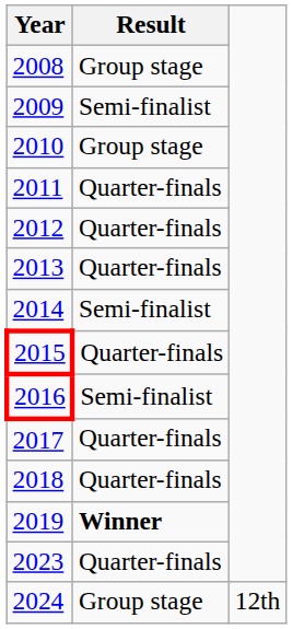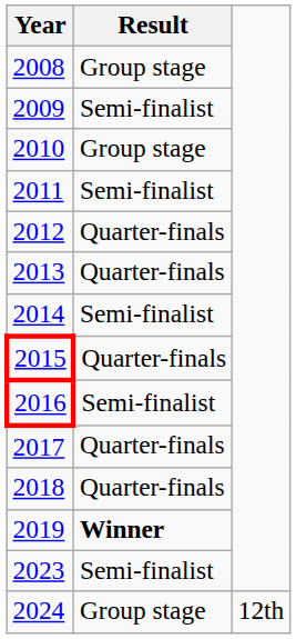 <table class="wikitable">
 <tr>
 <th>Year</th>
 <th>Result</th>
 </tr>
 <tr>
 <td><a href='#'>2008</a></td>
 <td>Group stage</td>
 </tr>
 <tr>
 <td><a href='#'>2009</a></td>
 <td> Semi-finalist</td>
 </tr>
 <tr>
 <td><a href='#'>2010</a></td>
 <td>Group stage</td>
 </tr>
 <tr>
 <td><a href='#'>2011</a></td>
-<td>Quarter-finals</td>
+<td> Semi-finalist</td>
 </tr>
 <tr>
 <td><a href='#'>2012</a></td>
 <td>Quarter-finals</td>
 </tr>
 <tr>
 <td><a href='#'>2013</a></td>
 <td>Quarter-finals</td>
 </tr>
 <tr>
 <td><a href='#'>2014</a></td>
 <td> Semi-finalist</td>
 </tr>
 <tr>
 <td style="border: 3px solid red"><a href='#'>2015</a></td>
 <td>Quarter-finals</td>
 </tr>
 <tr>
 <td style="border: 3px solid red"><a href='#'>2016</a></td>
 <td> Semi-finalist</td>
 </tr>
 <tr>
 <td><a href='#'>2017</a></td>
 <td>Quarter-finals</td>
 </tr>
 <tr>
 <td><a href='#'>2018</a></td>
 <td>Quarter-finals</td>
 </tr>
 <tr>
 <td><a href='#'>2019</a></td>
 <td> <strong>Winner</strong></td>
 </tr>
 <tr>
 <td><a href='#'>2023</a></td>
-<td>Quarter-finals</td>
+<td> Semi-finalist</td>
 </tr>
 <tr>
 <td><a href='#'>2024</a></td>
 <td>Group stage</td>
 <td>12th</td>
 </tr>
 </table>
